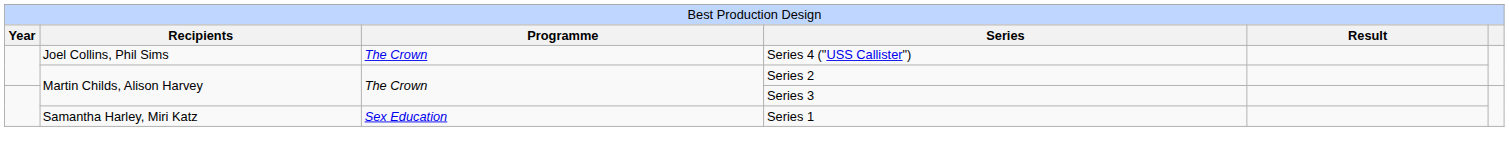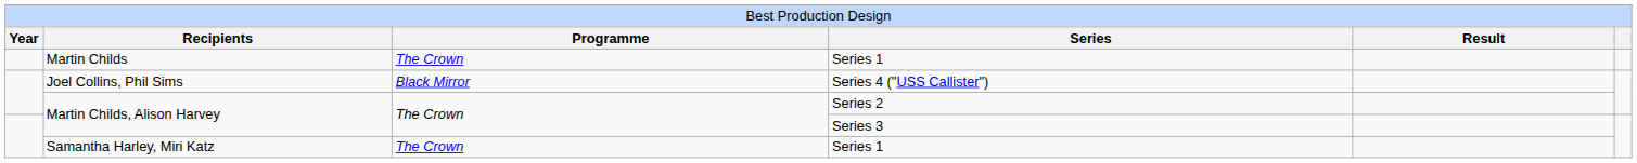 <table class="wikitable plainrowheaders" style="font-size: 90%" width=85%>
 <tr>
 </tr>
 <tr ---- bgcolor="#bfd7ff">
 <td colspan=6 align=center>Best Production Design</td>
 </tr>
 <tr ---- bgcolor="#ebf5ff">
 <th scope="col" style="width:2%;">Year</th>
 <th scope="col" style="width:20%;">Recipients</th>
 <th scope="col" style="width:25%;">Programme</th>
 <th scope="col" style="width:30%;">Series</th>
 <th scope="col" style="width:15%;">Result</th>
 <th scope="col" class="unsortable" style="width:1%;"></th>
 </tr>
 <tr>
+<td></td>
+<td>Martin Childs</td>
+<td><em><a href='#'>The Crown</a></em></td>
+<td>Series 1</td>
+<td></td>
+<td></td>
+</tr>
+<tr>
 <td rowspan="2"></td>
 <td>Joel Collins, Phil Sims</td>
-<td><em><a href='#'>The Crown</a></em></td>
+<td><em><a href='#'>Black Mirror</a></em></td>
 <td>Series 4 ("<a href='#'>USS Callister</a>")</td>
 <td></td>
 <td rowspan="2"></td>
 </tr>
 <tr>
 <td rowspan="2">Martin Childs, Alison Harvey</td>
 <td rowspan="2"><em>The Crown</em></td>
 <td>Series 2</td>
 <td></td>
 </tr>
 <tr>
 <td rowspan="2"></td>
 <td>Series 3</td>
 <td></td>
 <td rowspan="2"></td>
 </tr>
 <tr>
 <td>Samantha Harley, Miri Katz</td>
-<td><em><a href='#'>Sex Education</a></em></td>
+<td><em><a href='#'>The Crown</a></em></td>
 <td>Series 1</td>
 <td></td>
 </tr>
 </table>
